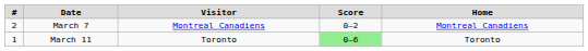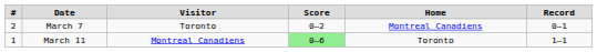 <table class="wikitable" width="70%">
 <tr align="center"  bgcolor="#dddddd">
 <td><strong>#</strong></td>
 <td><strong>Date</strong></td>
 <td><strong>Visitor</strong></td>
 <td><strong>Score</strong></td>
 <td><strong>Home</strong></td>
+<td><strong>Record</strong></td>
 </tr>
 <tr align="center" >
 <td>2</td>
 <td>March 7</td>
-<td><a href='#'>Montreal Canadiens</a></td>
+<td>Toronto</td>
 <td>0–2</td>
 <td><a href='#'>Montreal Canadiens</a></td>
+<td>0–1</td>
 </tr>
 <tr align="center" >
 <td>1</td>
 <td>March 11</td>
-<td>Toronto</td>
+<td><a href='#'>Montreal Canadiens</a></td>
 <td style="background: lightgreen;">0–6</td>
 <td>Toronto</td>
+<td>1–1</td>
 </tr>
 </table>
